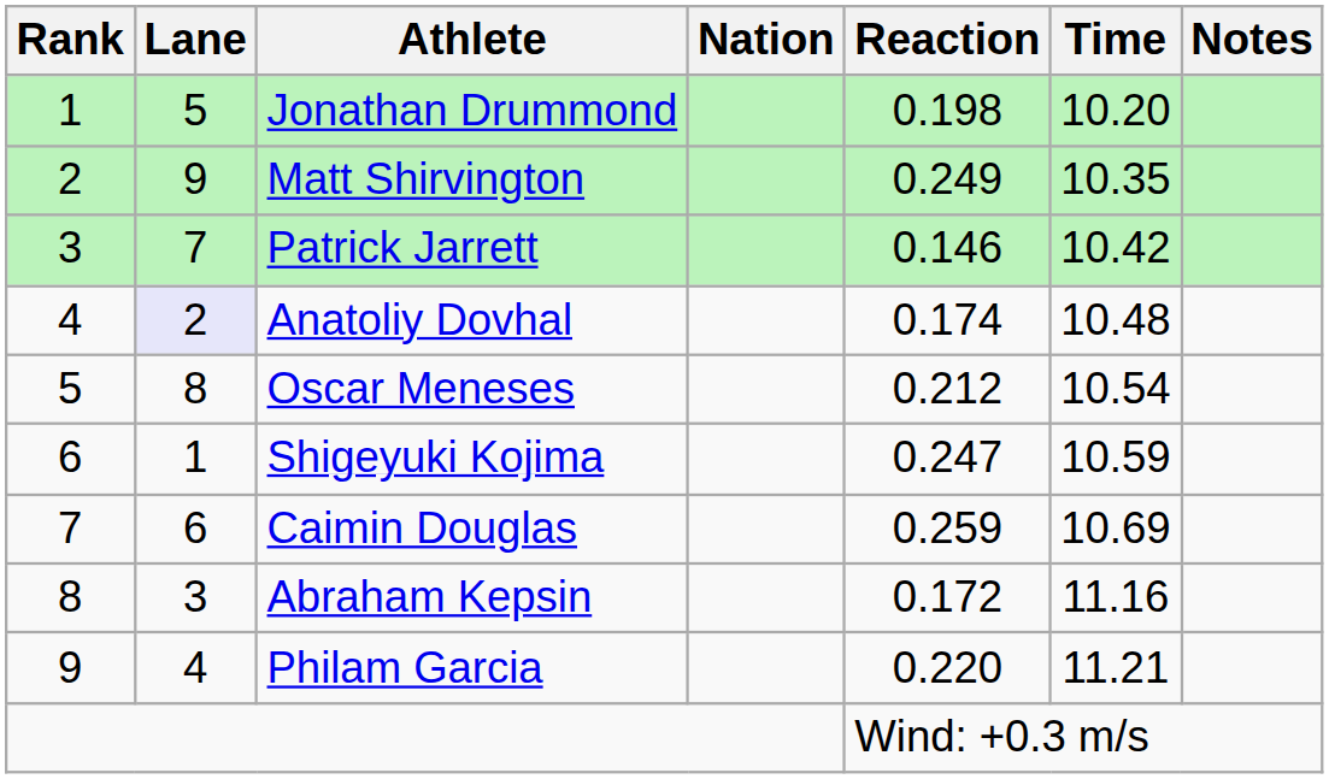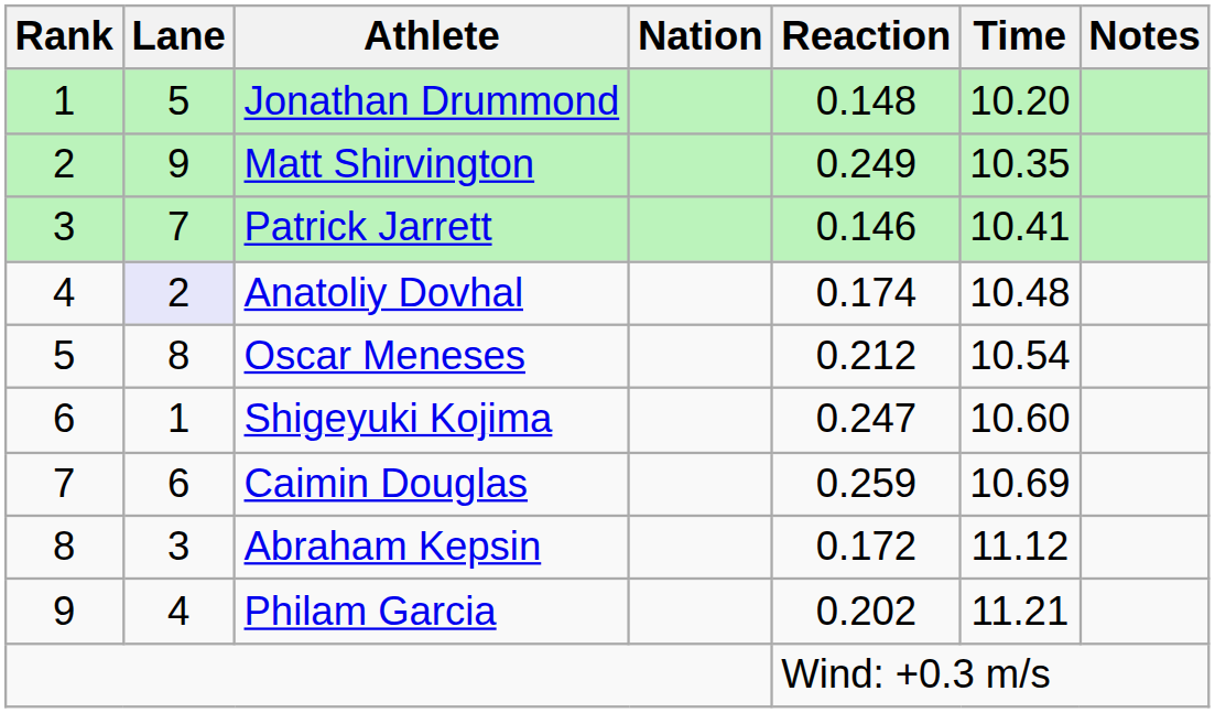 <table class="wikitable sortable" style="text-align:center">
 <tr>
 <th>Rank</th>
 <th>Lane</th>
 <th>Athlete</th>
 <th>Nation</th>
 <th>Reaction</th>
 <th>Time</th>
 <th>Notes</th>
 </tr>
 <tr bgcolor=bbf3bb>
 <td>1</td>
 <td>5</td>
 <td align="left"><a href='#'>Jonathan Drummond</a></td>
 <td align="left"></td>
-<td align="center">0.198</td>
+<td align="center">0.148</td>
 <td>10.20</td>
 <td></td>
 </tr>
 <tr bgcolor=bbf3bb>
 <td>2</td>
 <td>9</td>
 <td align="left"><a href='#'>Matt Shirvington</a></td>
 <td align="left"></td>
 <td align="center">0.249</td>
 <td>10.35</td>
 <td></td>
 </tr>
 <tr bgcolor=bbf3bb>
 <td>3</td>
 <td>7</td>
 <td align="left"><a href='#'>Patrick Jarrett</a></td>
 <td align="left"></td>
 <td align="center">0.146</td>
-<td>10.42</td>
+<td>10.41</td>
 <td></td>
 </tr>
 <tr>
 <td>4</td>
 <td style="background: lavender;">2</td>
 <td align="left"><a href='#'>Anatoliy Dovhal</a></td>
 <td align="left"></td>
 <td align="center">0.174</td>
 <td>10.48</td>
 <td></td>
 </tr>
 <tr>
 <td>5</td>
 <td>8</td>
 <td align="left"><a href='#'>Oscar Meneses</a></td>
 <td align="left"></td>
 <td align="center">0.212</td>
 <td>10.54</td>
 <td></td>
 </tr>
 <tr>
 <td>6</td>
 <td>1</td>
 <td align="left"><a href='#'>Shigeyuki Kojima</a></td>
 <td align="left"></td>
 <td align="center">0.247</td>
-<td>10.59</td>
+<td>10.60</td>
 <td></td>
 </tr>
 <tr>
 <td>7</td>
 <td>6</td>
 <td align="left"><a href='#'>Caimin Douglas</a></td>
 <td align="left"></td>
 <td align="center">0.259</td>
 <td>10.69</td>
 <td></td>
 </tr>
 <tr>
 <td>8</td>
 <td>3</td>
 <td align="left"><a href='#'>Abraham Kepsin</a></td>
 <td align="left"></td>
 <td align="center">0.172</td>
-<td>11.16</td>
+<td>11.12</td>
 <td></td>
 </tr>
 <tr>
 <td>9</td>
 <td>4</td>
 <td align="left"><a href='#'>Philam Garcia</a></td>
 <td align="left"></td>
-<td align="center">0.220</td>
+<td align="center">0.202</td>
 <td>11.21</td>
 <td></td>
 </tr>
 <tr class="sortbottom">
 <td colspan=4></td>
 <td colspan="3" style="text-align:left;">Wind: +0.3 m/s</td>
 </tr>
 </table>
